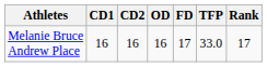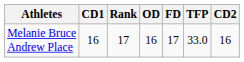 <table class="wikitable" border="1" style="font-size:90%">
 <tr>
 <th>Athletes</th>
 <th>CD1</th>
-<th>CD2</th>
+<th>Rank</th>
 <th>OD</th>
 <th>FD</th>
 <th>TFP</th>
-<th>Rank</th>
+<th>CD2</th>
 </tr>
 <tr align=center>
 <td align=left><a href='#'>Melanie Bruce</a><br><a href='#'>Andrew Place</a></td>
 <td>16</td>
-<td>16</td>
+<td>17</td>
 <td>16</td>
 <td>17</td>
 <td>33.0</td>
-<td>17</td>
+<td>16</td>
 </tr>
 </table>
